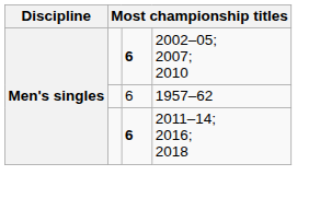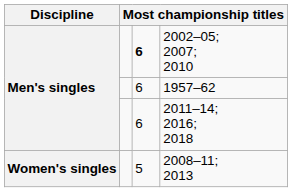 <table class="wikitable unsortable" style="text-align:left">
 <tr>
 <th scope="col">Discipline</th>
 <th colspan="3" scope="col">Most championship titles</th>
 </tr>
 <tr>
 <th rowspan="3" scope="row" style="text-align:left">Men's singles</th>
 <td></td>
 <td><strong>6</strong></td>
 <td>2002–05;<br>2007;<br>2010</td>
 </tr>
 <tr>
 <td></td>
 <td>6</td>
 <td>1957–62</td>
 </tr>
 <tr>
 <td></td>
-<td><strong>6</strong></td>
+<td>6</td>
 <td>2011–14;<br>2016;<br>2018</td>
 </tr>
+<tr>
+<th scope="row" style="text-align:left">Women's singles</th>
+<td></td>
+<td>5</td>
+<td>2008–11;<br>2013</td>
+</tr>
 </table>
